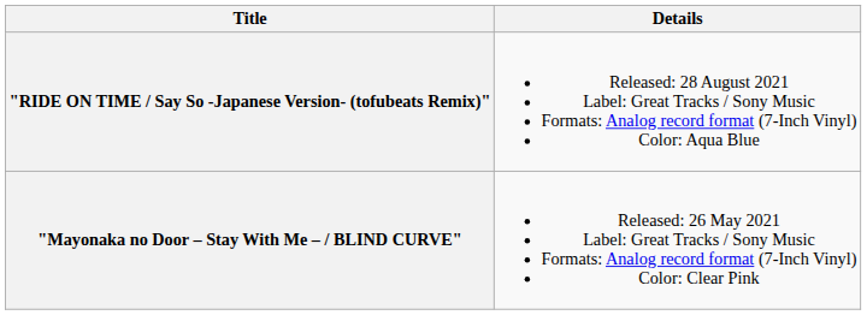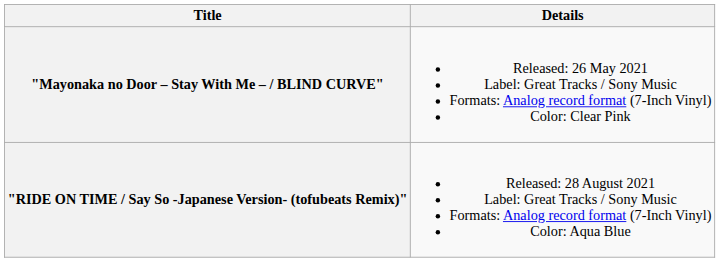 <table class="wikitable plainrowheaders" style="text-align:center;">
 <tr>
 <th scope="col">Title</th>
 <th scope="col">Details</th>
 </tr>
 <tr>
+<th scope="row">"Mayonaka no Door – Stay With Me – / BLIND CURVE"</th>
+<td><br><ul><li>Released: 26 May 2021</li><li>Label: Great Tracks / Sony Music</li><li>Formats: <a href='#'>Analog record format</a> (7-Inch Vinyl)</li><li>Color: Clear Pink</li></ul></td>
+</tr>
+<tr>
 <th scope="row">"RIDE ON TIME / Say So -Japanese Version- (tofubeats Remix)"</th>
 <td><br><ul><li>Released: 28 August 2021</li><li>Label: Great Tracks / Sony Music</li><li>Formats: <a href='#'>Analog record format</a> (7-Inch Vinyl)</li><li>Color: Aqua Blue</li></ul></td>
 </tr>
-<tr>
-<th scope="row">"Mayonaka no Door – Stay With Me – / BLIND CURVE"</th>
-<td><br><ul><li>Released: 26 May 2021</li><li>Label: Great Tracks / Sony Music</li><li>Formats: <a href='#'>Analog record format</a> (7-Inch Vinyl)</li><li>Color: Clear Pink</li></ul></td>
-</tr>
 </table>
